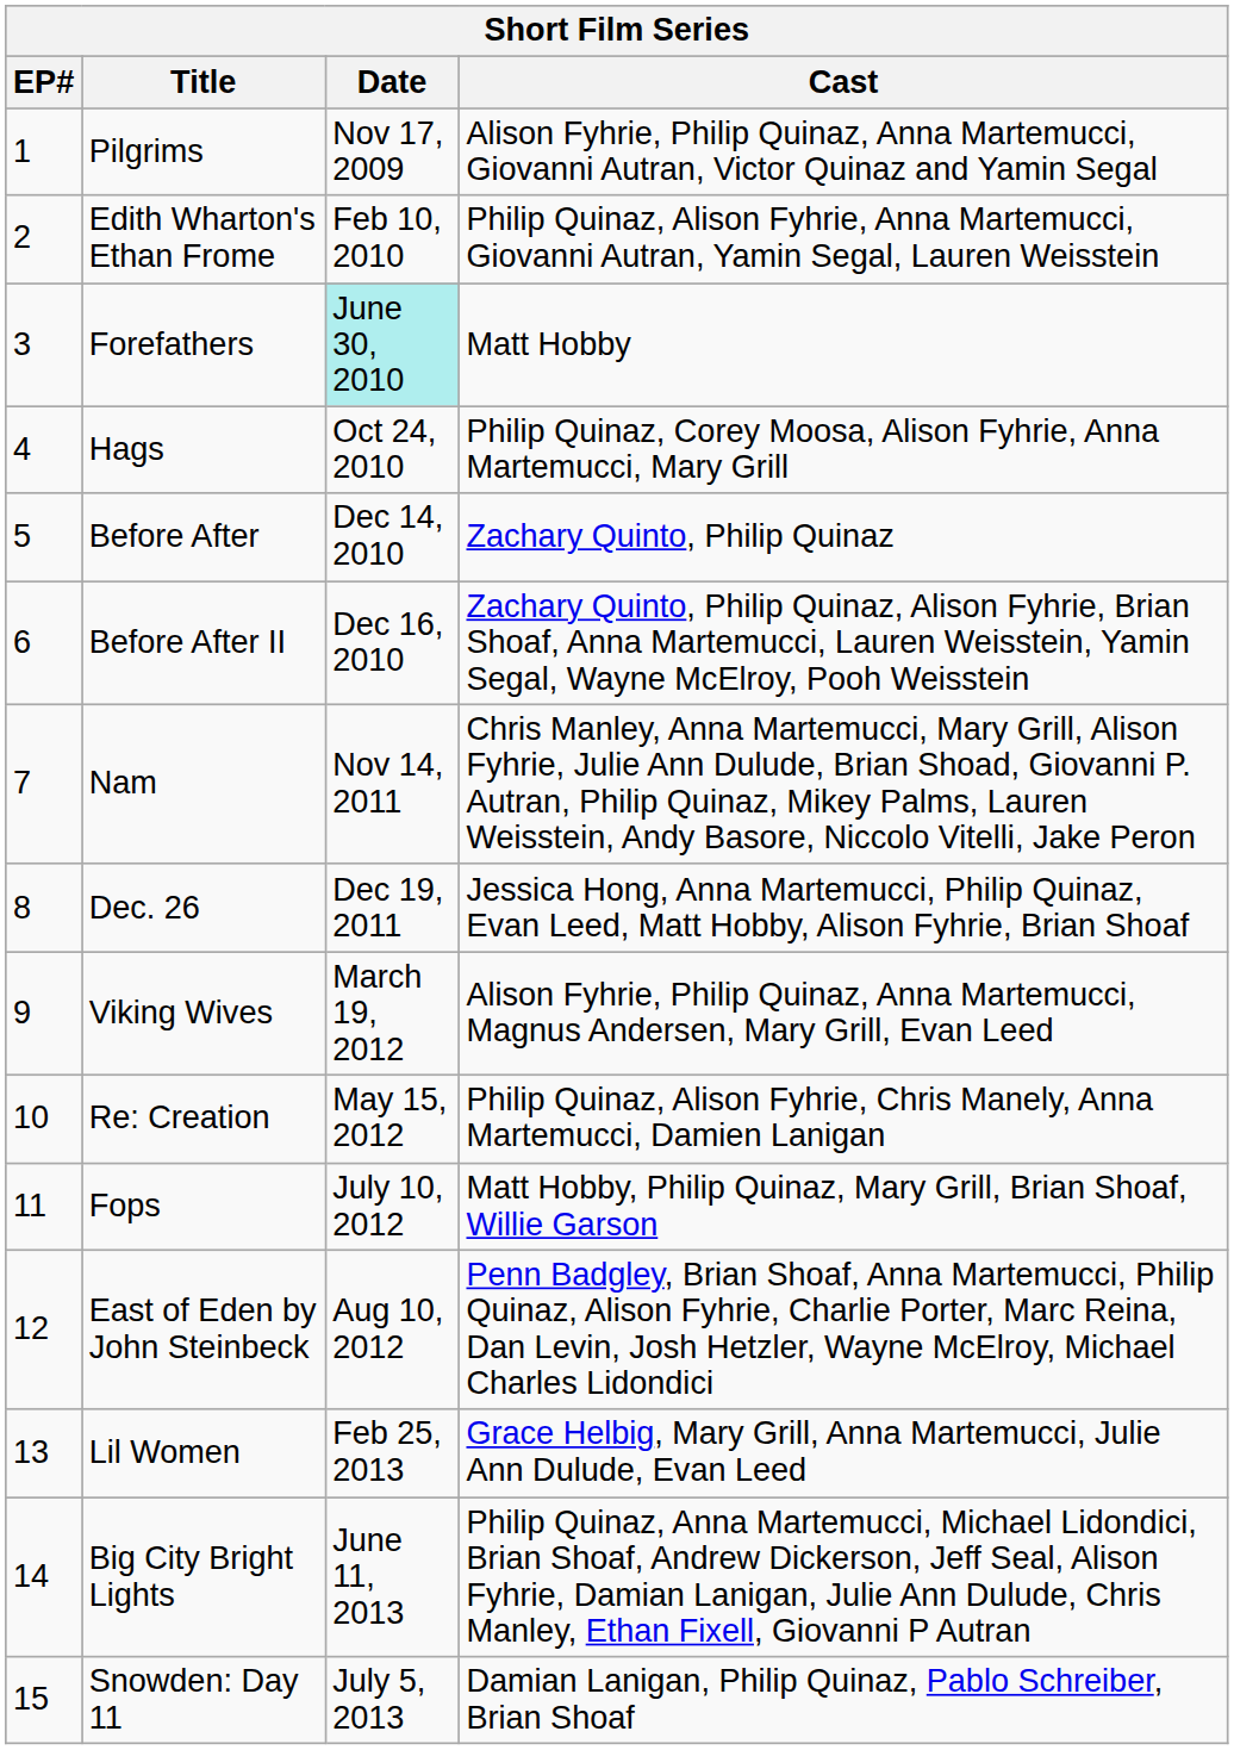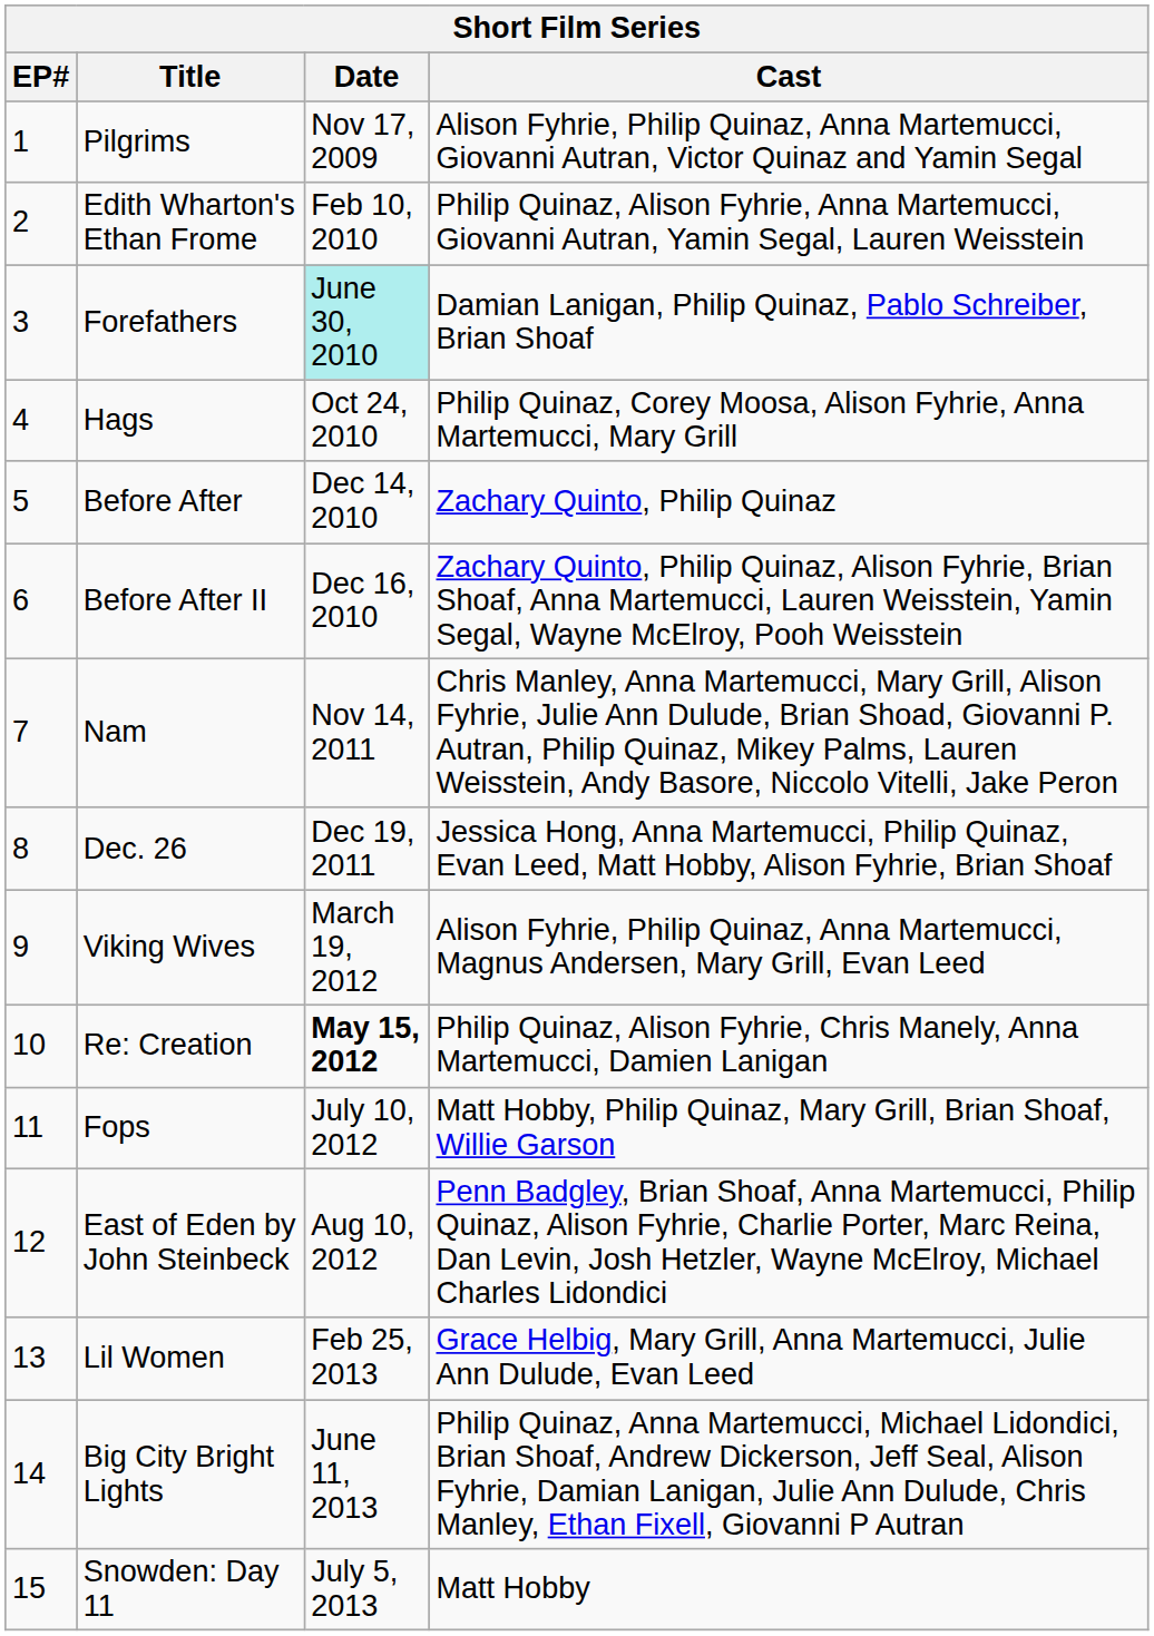 <table class="wikitable">
 <tr>
 <th colspan="4">Short Film Series</th>
 </tr>
 <tr>
 <th>EP#</th>
 <th>Title</th>
 <th>Date</th>
 <th>Cast</th>
 </tr>
 <tr>
 <td>1</td>
 <td>Pilgrims</td>
 <td>Nov 17, 2009</td>
 <td>Alison Fyhrie, Philip Quinaz, Anna Martemucci, Giovanni Autran, Victor Quinaz and Yamin Segal</td>
 </tr>
 <tr>
 <td>2</td>
 <td>Edith Wharton's Ethan Frome</td>
 <td>Feb 10, 2010</td>
 <td>Philip Quinaz, Alison Fyhrie, Anna Martemucci, Giovanni Autran, Yamin Segal, Lauren Weisstein</td>
 </tr>
 <tr>
 <td>3</td>
 <td>Forefathers</td>
 <td style="background: paleturquoise;">June 30, 2010</td>
-<td>Matt Hobby</td>
+<td>Damian Lanigan, Philip Quinaz, <a href='#'>Pablo Schreiber</a>, Brian Shoaf</td>
 </tr>
 <tr>
 <td>4</td>
 <td>Hags</td>
 <td>Oct 24, 2010</td>
 <td>Philip Quinaz, Corey Moosa, Alison Fyhrie, Anna Martemucci, Mary Grill</td>
 </tr>
 <tr>
 <td>5</td>
 <td>Before After</td>
 <td>Dec 14, 2010</td>
 <td><a href='#'>Zachary Quinto</a>, Philip Quinaz</td>
 </tr>
 <tr>
 <td>6</td>
 <td>Before After II</td>
 <td>Dec 16, 2010</td>
 <td><a href='#'>Zachary Quinto</a>, Philip Quinaz, Alison Fyhrie, Brian Shoaf, Anna Martemucci, Lauren Weisstein, Yamin Segal, Wayne McElroy, Pooh Weisstein</td>
 </tr>
 <tr>
 <td>7</td>
 <td>Nam</td>
 <td>Nov 14, 2011</td>
 <td>Chris Manley, Anna Martemucci, Mary Grill, Alison Fyhrie, Julie Ann Dulude, Brian Shoad, Giovanni P. Autran, Philip Quinaz, Mikey Palms, Lauren Weisstein, Andy Basore, Niccolo Vitelli, Jake Peron</td>
 </tr>
 <tr>
 <td>8</td>
 <td>Dec. 26</td>
 <td>Dec 19, 2011</td>
 <td>Jessica Hong, Anna Martemucci, Philip Quinaz, Evan Leed, Matt Hobby, Alison Fyhrie, Brian Shoaf</td>
 </tr>
 <tr>
 <td>9</td>
 <td>Viking Wives</td>
 <td>March 19, 2012</td>
 <td>Alison Fyhrie, Philip Quinaz, Anna Martemucci, Magnus Andersen, Mary Grill, Evan Leed</td>
 </tr>
 <tr>
 <td>10</td>
 <td>Re: Creation</td>
-<td>May 15, 2012</td>
+<td><strong>May 15, 2012</strong></td>
 <td>Philip Quinaz, Alison Fyhrie, Chris Manely, Anna Martemucci, Damien Lanigan</td>
 </tr>
 <tr>
 <td>11</td>
 <td>Fops</td>
 <td>July 10, 2012</td>
 <td>Matt Hobby, Philip Quinaz, Mary Grill, Brian Shoaf, <a href='#'>Willie Garson</a></td>
 </tr>
 <tr>
 <td>12</td>
 <td>East of Eden by John Steinbeck</td>
 <td>Aug 10, 2012</td>
 <td><a href='#'>Penn Badgley</a>, Brian Shoaf, Anna Martemucci, Philip Quinaz, Alison Fyhrie, Charlie Porter, Marc Reina, Dan Levin, Josh Hetzler, Wayne McElroy, Michael Charles Lidondici</td>
 </tr>
 <tr>
 <td>13</td>
 <td>Lil Women</td>
 <td>Feb 25, 2013</td>
 <td><a href='#'>Grace Helbig</a>, Mary Grill, Anna Martemucci, Julie Ann Dulude, Evan Leed</td>
 </tr>
 <tr>
 <td>14</td>
 <td>Big City Bright Lights</td>
 <td>June 11, 2013</td>
 <td>Philip Quinaz, Anna Martemucci, Michael Lidondici, Brian Shoaf, Andrew Dickerson, Jeff Seal, Alison Fyhrie, Damian Lanigan, Julie Ann Dulude, Chris Manley, <a href='#'>Ethan Fixell</a>, Giovanni P Autran</td>
 </tr>
 <tr>
 <td>15</td>
 <td>Snowden: Day 11</td>
 <td>July 5, 2013</td>
-<td>Damian Lanigan, Philip Quinaz, <a href='#'>Pablo Schreiber</a>, Brian Shoaf</td>
+<td>Matt Hobby</td>
 </tr>
 </table>
